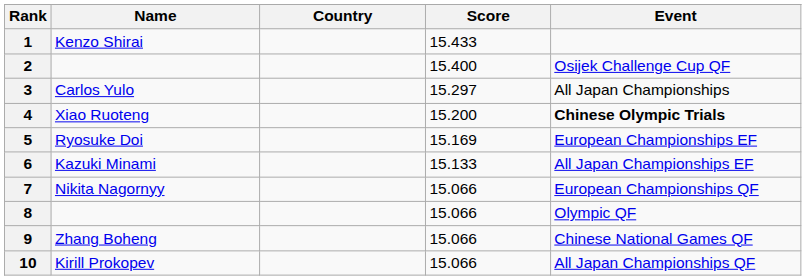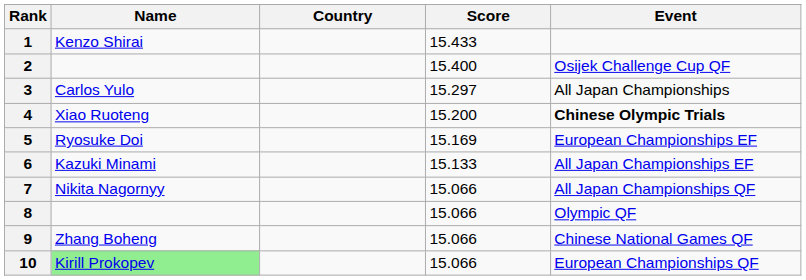 <table class="wikitable sortable" style="width:65%;">
 <tr>
 </tr>
 <tr>
 <th style="text-align:center; width:5%;">Rank</th>
 <th style="text-align:center; width:25%;">Name</th>
 <th style="text-align:center; width:20%;">Country</th>
 <th style="text-align:center; width:15%;">Score</th>
 <th style="text-align:center; width:30%;">Event</th>
 </tr>
 <tr>
 <th>1</th>
 <td><a href='#'>Kenzo Shirai</a></td>
 <td></td>
 <td>15.433</td>
 <td></td>
 </tr>
 <tr>
 <th>2</th>
 <td></td>
 <td></td>
 <td>15.400</td>
 <td><a href='#'>Osijek Challenge Cup QF</a></td>
 </tr>
 <tr>
 <th>3</th>
 <td><a href='#'>Carlos Yulo</a></td>
 <td></td>
 <td>15.297</td>
 <td>All Japan Championships</td>
 </tr>
 <tr>
 <th>4</th>
 <td><a href='#'>Xiao Ruoteng</a></td>
 <td></td>
 <td>15.200</td>
 <td><strong>Chinese Olympic Trials</strong></td>
 </tr>
 <tr>
 <th>5</th>
 <td><a href='#'>Ryosuke Doi</a></td>
 <td></td>
 <td>15.169</td>
 <td><a href='#'>European Championships EF</a></td>
 </tr>
 <tr>
 <th>6</th>
 <td><a href='#'>Kazuki Minami</a></td>
 <td></td>
 <td>15.133</td>
 <td><a href='#'>All Japan Championships EF</a></td>
 </tr>
 <tr>
 <th>7</th>
 <td><a href='#'>Nikita Nagornyy</a></td>
 <td></td>
 <td>15.066</td>
-<td><a href='#'>European Championships QF</a></td>
+<td><a href='#'> All Japan Championships QF</a></td>
 </tr>
 <tr>
 <th>8</th>
 <td></td>
 <td></td>
 <td>15.066</td>
 <td><a href='#'>Olympic QF</a></td>
 </tr>
 <tr>
 <th>9</th>
 <td><a href='#'>Zhang Boheng</a></td>
 <td></td>
 <td>15.066</td>
 <td><a href='#'>Chinese National Games QF</a></td>
 </tr>
 <tr>
 <th>10</th>
-<td><a href='#'>Kirill Prokopev</a></td>
+<td style="background: lightgreen;"><a href='#'>Kirill Prokopev</a></td>
 <td></td>
 <td>15.066</td>
-<td><a href='#'> All Japan Championships QF</a></td>
+<td><a href='#'>European Championships QF</a></td>
 </tr>
 </table>
